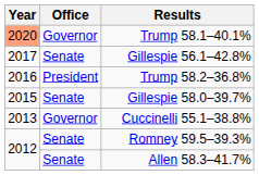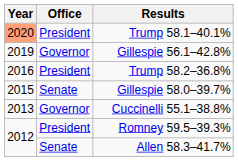 <table class=wikitable>
 <tr>
 <th width="30">Year</th>
 <th width="60">Office</th>
 <th width="180">Results</th>
 </tr>
 <tr>
 <td style="background: lightsalmon;">2020</td>
-<td><a href='#'>Governor</a></td>
+<td><a href='#'>President</a></td>
 <td align="right" ><a href='#'>Trump</a> 58.1–40.1%</td>
 </tr>
 <tr>
-<td>2017</td>
-<td><a href='#'>Senate</a></td>
+<td>2019</td>
+<td><a href='#'>Governor</a></td>
 <td align="right" ><a href='#'>Gillespie</a> 56.1–42.8%</td>
 </tr>
 <tr>
 <td>2016</td>
 <td><a href='#'>President</a></td>
 <td align="right" ><a href='#'>Trump</a> 58.2–36.8%</td>
 </tr>
 <tr>
 <td>2015</td>
 <td><a href='#'>Senate</a></td>
 <td align="right" ><a href='#'>Gillespie</a> 58.0–39.7%</td>
 </tr>
 <tr>
 <td>2013</td>
 <td><a href='#'>Governor</a></td>
 <td align="right" ><a href='#'>Cuccinelli</a> 55.1–38.8%</td>
 </tr>
 <tr>
 <td rowspan="2">2012</td>
-<td><a href='#'>Senate</a></td>
+<td><a href='#'>President</a></td>
 <td align="right" ><a href='#'>Romney</a> 59.5–39.3%</td>
 </tr>
 <tr>
 <td><a href='#'>Senate</a></td>
 <td align="right" ><a href='#'>Allen</a> 58.3–41.7%</td>
 </tr>
 </table>
